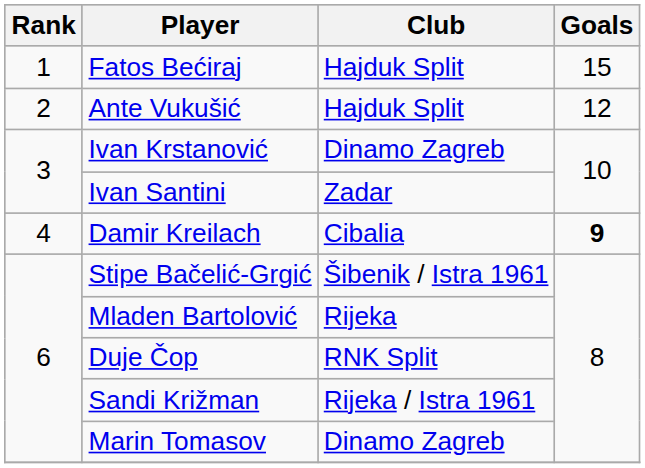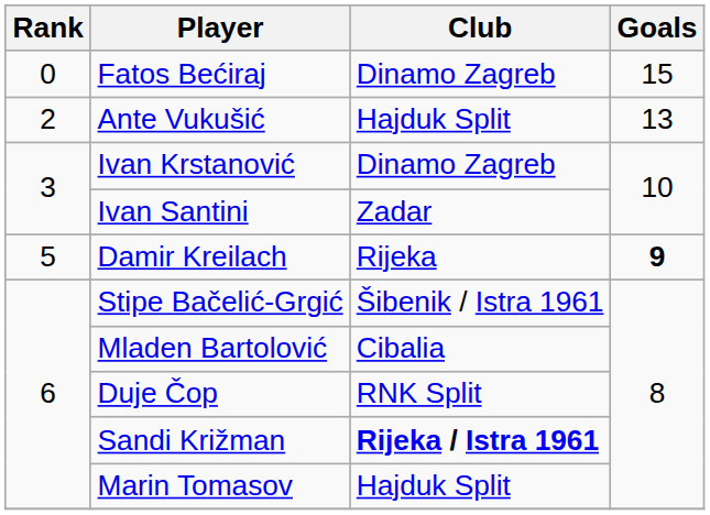 <table class="wikitable">
 <tr>
 <th width="40px">Rank</th>
 <th>Player</th>
 <th>Club</th>
 <th width="40px">Goals</th>
 </tr>
 <tr>
-<td align=center>1</td>
+<td align=center>0</td>
 <td> <a href='#'>Fatos Bećiraj</a></td>
-<td><a href='#'>Hajduk Split</a></td>
+<td><a href='#'>Dinamo Zagreb</a></td>
 <td align=center>15</td>
 </tr>
 <tr>
 <td align="center">2</td>
 <td> <a href='#'>Ante Vukušić</a></td>
 <td><a href='#'>Hajduk Split</a></td>
-<td align=center>12</td>
+<td align=center>13</td>
 </tr>
 <tr>
 <td rowspan=2 align="center">3</td>
 <td> <a href='#'>Ivan Krstanović</a></td>
 <td><a href='#'>Dinamo Zagreb</a></td>
 <td rowspan=2 align="center">10</td>
 </tr>
 <tr>
 <td> <a href='#'>Ivan Santini</a></td>
 <td><a href='#'>Zadar</a></td>
 </tr>
 <tr>
-<td align=center>4</td>
+<td align=center>5</td>
 <td> <a href='#'>Damir Kreilach</a></td>
-<td><a href='#'>Cibalia</a></td>
+<td><a href='#'>Rijeka</a></td>
 <td align=center><strong>9</strong></td>
 </tr>
 <tr>
 <td rowspan=5 align="center">6</td>
 <td> <a href='#'>Stipe Bačelić-Grgić</a></td>
 <td><a href='#'>Šibenik</a> / <a href='#'>Istra 1961</a></td>
 <td rowspan=5 align="center">8</td>
 </tr>
 <tr>
 <td> <a href='#'>Mladen Bartolović</a></td>
-<td><a href='#'>Rijeka</a></td>
+<td><a href='#'>Cibalia</a></td>
 </tr>
 <tr>
 <td> <a href='#'>Duje Čop</a></td>
 <td><a href='#'>RNK Split</a></td>
 </tr>
 <tr>
 <td> <a href='#'>Sandi Križman</a></td>
-<td><a href='#'>Rijeka</a> / <a href='#'>Istra 1961</a></td>
+<td><strong><a href='#'>Rijeka</a> / <a href='#'>Istra 1961</a></strong></td>
 </tr>
 <tr>
 <td> <a href='#'>Marin Tomasov</a></td>
-<td><a href='#'>Dinamo Zagreb</a></td>
+<td><a href='#'>Hajduk Split</a></td>
 </tr>
 <tr>
 </tr>
 </table>
